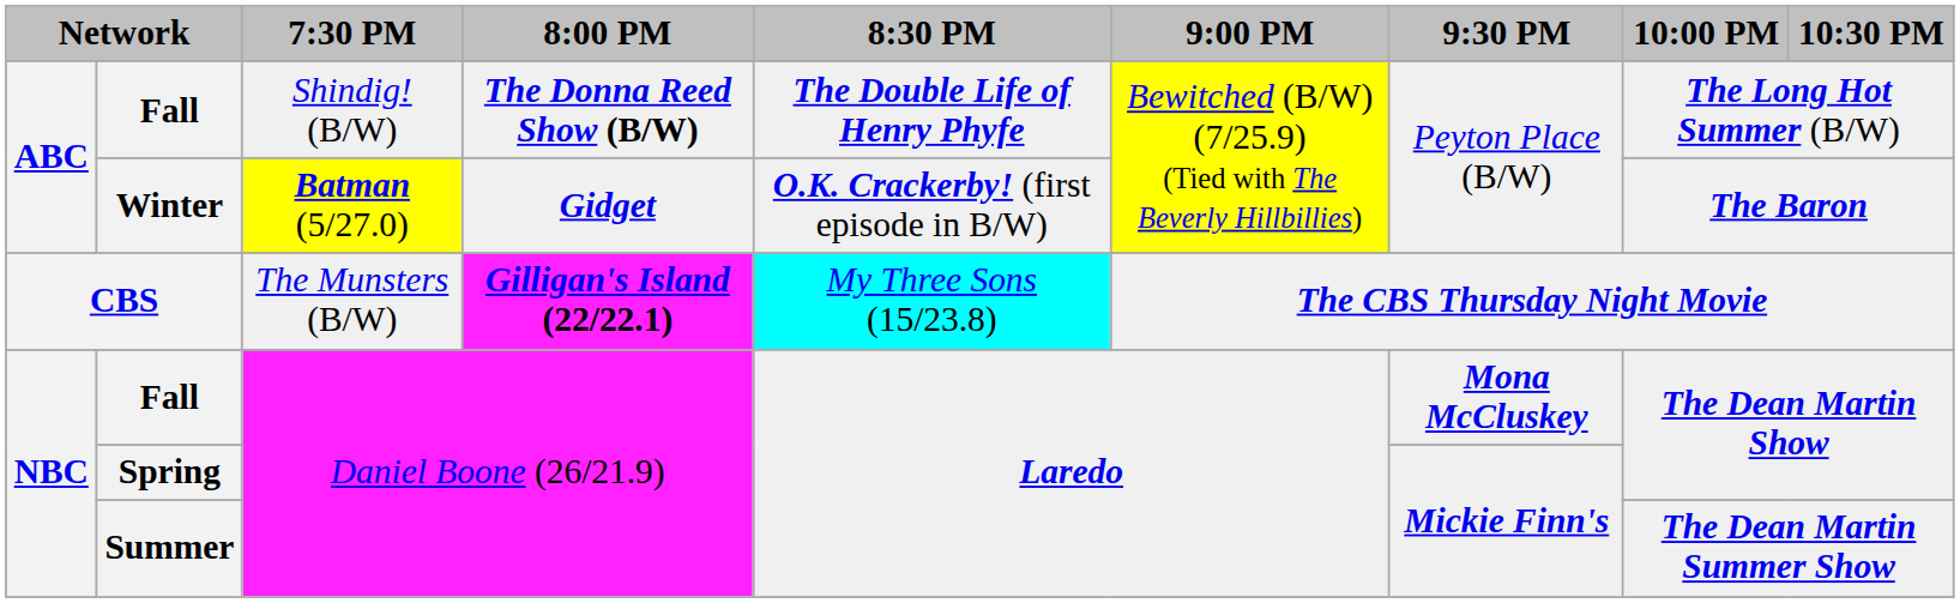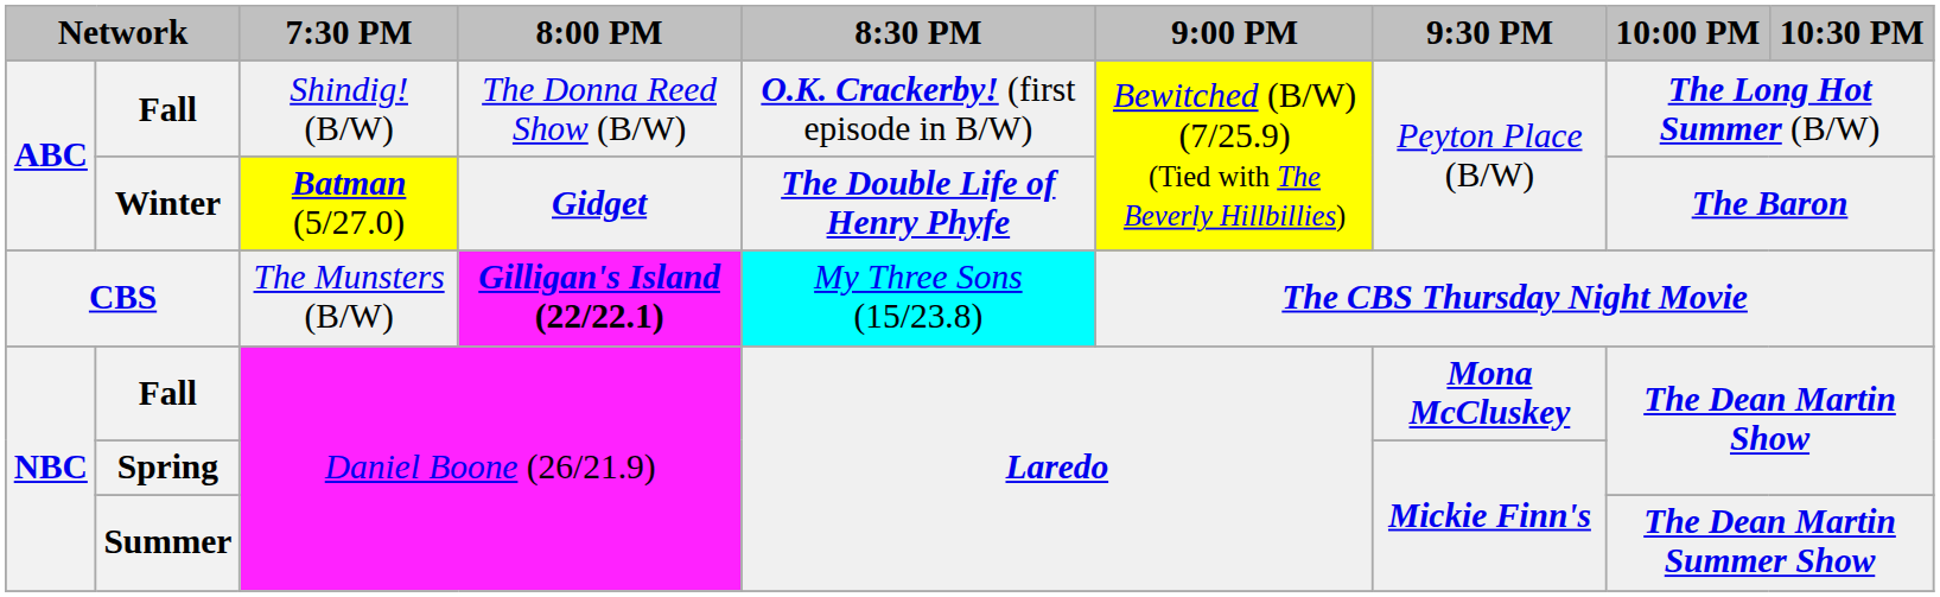 <table class="wikitable" style="width:100%;margin-right:0;text-align:center">
 <tr>
 <th colspan="2" style="background-color:#C0C0C0;text-align:center">Network</th>
 <th style="background-color:#C0C0C0;text-align:center">7:30 PM</th>
 <th style="background-color:#C0C0C0;text-align:center">8:00 PM</th>
 <th style="background-color:#C0C0C0;text-align:center">8:30 PM</th>
 <th style="background-color:#C0C0C0;text-align:center">9:00 PM</th>
 <th style="background-color:#C0C0C0;text-align:center">9:30 PM</th>
 <th style="background-color:#C0C0C0;text-align:center">10:00 PM</th>
 <th style="background-color:#C0C0C0;text-align:center">10:30 PM</th>
 </tr>
 <tr>
 <th rowspan="2"><a href='#'>ABC</a></th>
 <th>Fall</th>
 <td bgcolor="#F0F0F0"><em><a href='#'>Shindig!</a></em> (B/W)</td>
-<td bgcolor="#F0F0F0"><strong><em><a href='#'>The Donna Reed Show</a></em> (B/W)</strong></td>
-<td bgcolor="#F0F0F0"><strong><em><a href='#'>The Double Life of Henry Phyfe</a></em></strong></td>
+<td bgcolor="#F0F0F0"><em><a href='#'>The Donna Reed Show</a></em> (B/W)</td>
+<td bgcolor="#F0F0F0"><strong><em><a href='#'>O.K. Crackerby!</a></em></strong> (first episode in B/W)</td>
 <td bgcolor="#FFFF00" rowspan="2"><em><a href='#'>Bewitched</a></em> (B/W) (7/25.9)<br><small>(Tied with <em><a href='#'>The Beverly Hillbillies</a></em>)</small></td>
 <td rowspan="2" bgcolor="#F0F0F0"><em><a href='#'>Peyton Place</a></em> (B/W)</td>
 <td bgcolor="#F0F0F0" colspan="2"><strong><em><a href='#'>The Long Hot Summer</a></em></strong> (B/W)</td>
 </tr>
 <tr>
 <th>Winter</th>
 <td bgcolor="#FFFF00"><strong><em><a href='#'>Batman</a></em></strong> (5/27.0)</td>
 <td bgcolor="#F0F0F0"><strong><em><a href='#'>Gidget</a></em></strong></td>
-<td bgcolor="#F0F0F0"><strong><em><a href='#'>O.K. Crackerby!</a></em></strong> (first episode in B/W)</td>
+<td bgcolor="#F0F0F0"><strong><em><a href='#'>The Double Life of Henry Phyfe</a></em></strong></td>
 <td bgcolor="#F0F0F0" colspan="2"><strong><em><a href='#'>The Baron</a></em></strong></td>
 </tr>
 <tr>
 <th colspan="2"><a href='#'>CBS</a></th>
 <td bgcolor="#F0F0F0"><em><a href='#'>The Munsters</a></em> (B/W)</td>
 <td bgcolor="#FF22FF"><strong><em><a href='#'>Gilligan's Island</a></em> (22/22.1)</strong></td>
 <td bgcolor="#00FFFF"><em><a href='#'>My Three Sons</a></em> (15/23.8)</td>
 <td bgcolor="#F0F0F0" colspan="4"><strong><em><a href='#'>The CBS Thursday Night Movie</a></em></strong></td>
 </tr>
 <tr>
 <th rowspan="3"><a href='#'>NBC</a></th>
 <th>Fall</th>
 <td bgcolor="#FF22FF" colspan="2" rowspan="3"><em><a href='#'>Daniel Boone</a></em> (26/21.9)</td>
 <td bgcolor="#F0F0F0" colspan="2" rowspan="3"><strong><em><a href='#'>Laredo</a></em></strong></td>
 <td bgcolor="#F0F0F0"><strong><em><a href='#'>Mona McCluskey</a></em></strong></td>
 <td bgcolor="#F0F0F0" colspan="2" rowspan="2"><strong><em><a href='#'>The Dean Martin Show</a></em></strong></td>
 </tr>
 <tr>
 <th>Spring</th>
 <td bgcolor="#F0F0F0" rowspan="2"><strong><em><a href='#'>Mickie Finn's</a></em></strong></td>
 </tr>
 <tr>
 <th>Summer</th>
 <td bgcolor="#F0F0F0" colspan="2"><strong><em><a href='#'>The Dean Martin Summer Show</a></em></strong></td>
 </tr>
 </table>
